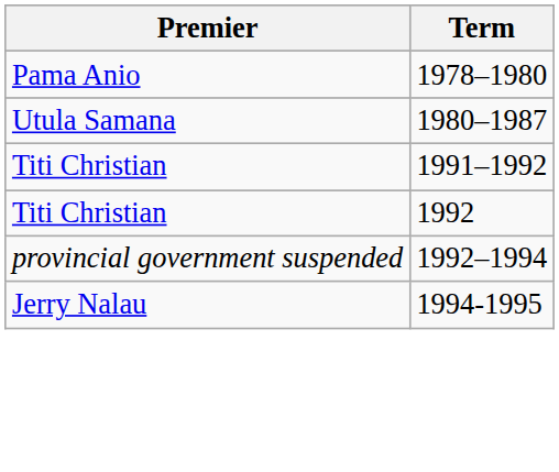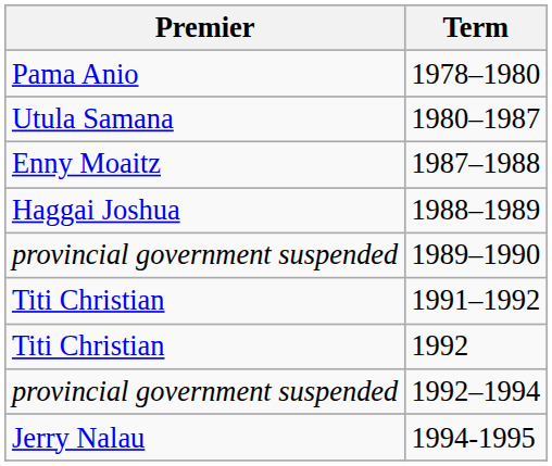 <table class="wikitable">
 <tr>
 <th><strong>Premier</strong></th>
 <th><strong>Term</strong></th>
 </tr>
 <tr>
 <td><a href='#'>Pama Anio</a></td>
 <td>1978–1980</td>
 </tr>
 <tr>
 <td><a href='#'>Utula Samana</a></td>
 <td>1980–1987</td>
+</tr>
+<tr>
+<td><a href='#'>Enny Moaitz</a></td>
+<td>1987–1988</td>
+</tr>
+<tr>
+<td><a href='#'>Haggai Joshua</a></td>
+<td>1988–1989</td>
+</tr>
+<tr>
+<td><em>provincial government suspended</em></td>
+<td>1989–1990</td>
 </tr>
 <tr>
 <td><a href='#'>Titi Christian</a></td>
 <td>1991–1992</td>
 </tr>
 <tr>
 <td><a href='#'>Titi Christian</a></td>
 <td>1992</td>
 </tr>
 <tr>
 <td><em>provincial government suspended</em></td>
 <td>1992–1994</td>
 </tr>
 <tr>
 <td><a href='#'>Jerry Nalau</a></td>
 <td>1994-1995</td>
 </tr>
 </table>
